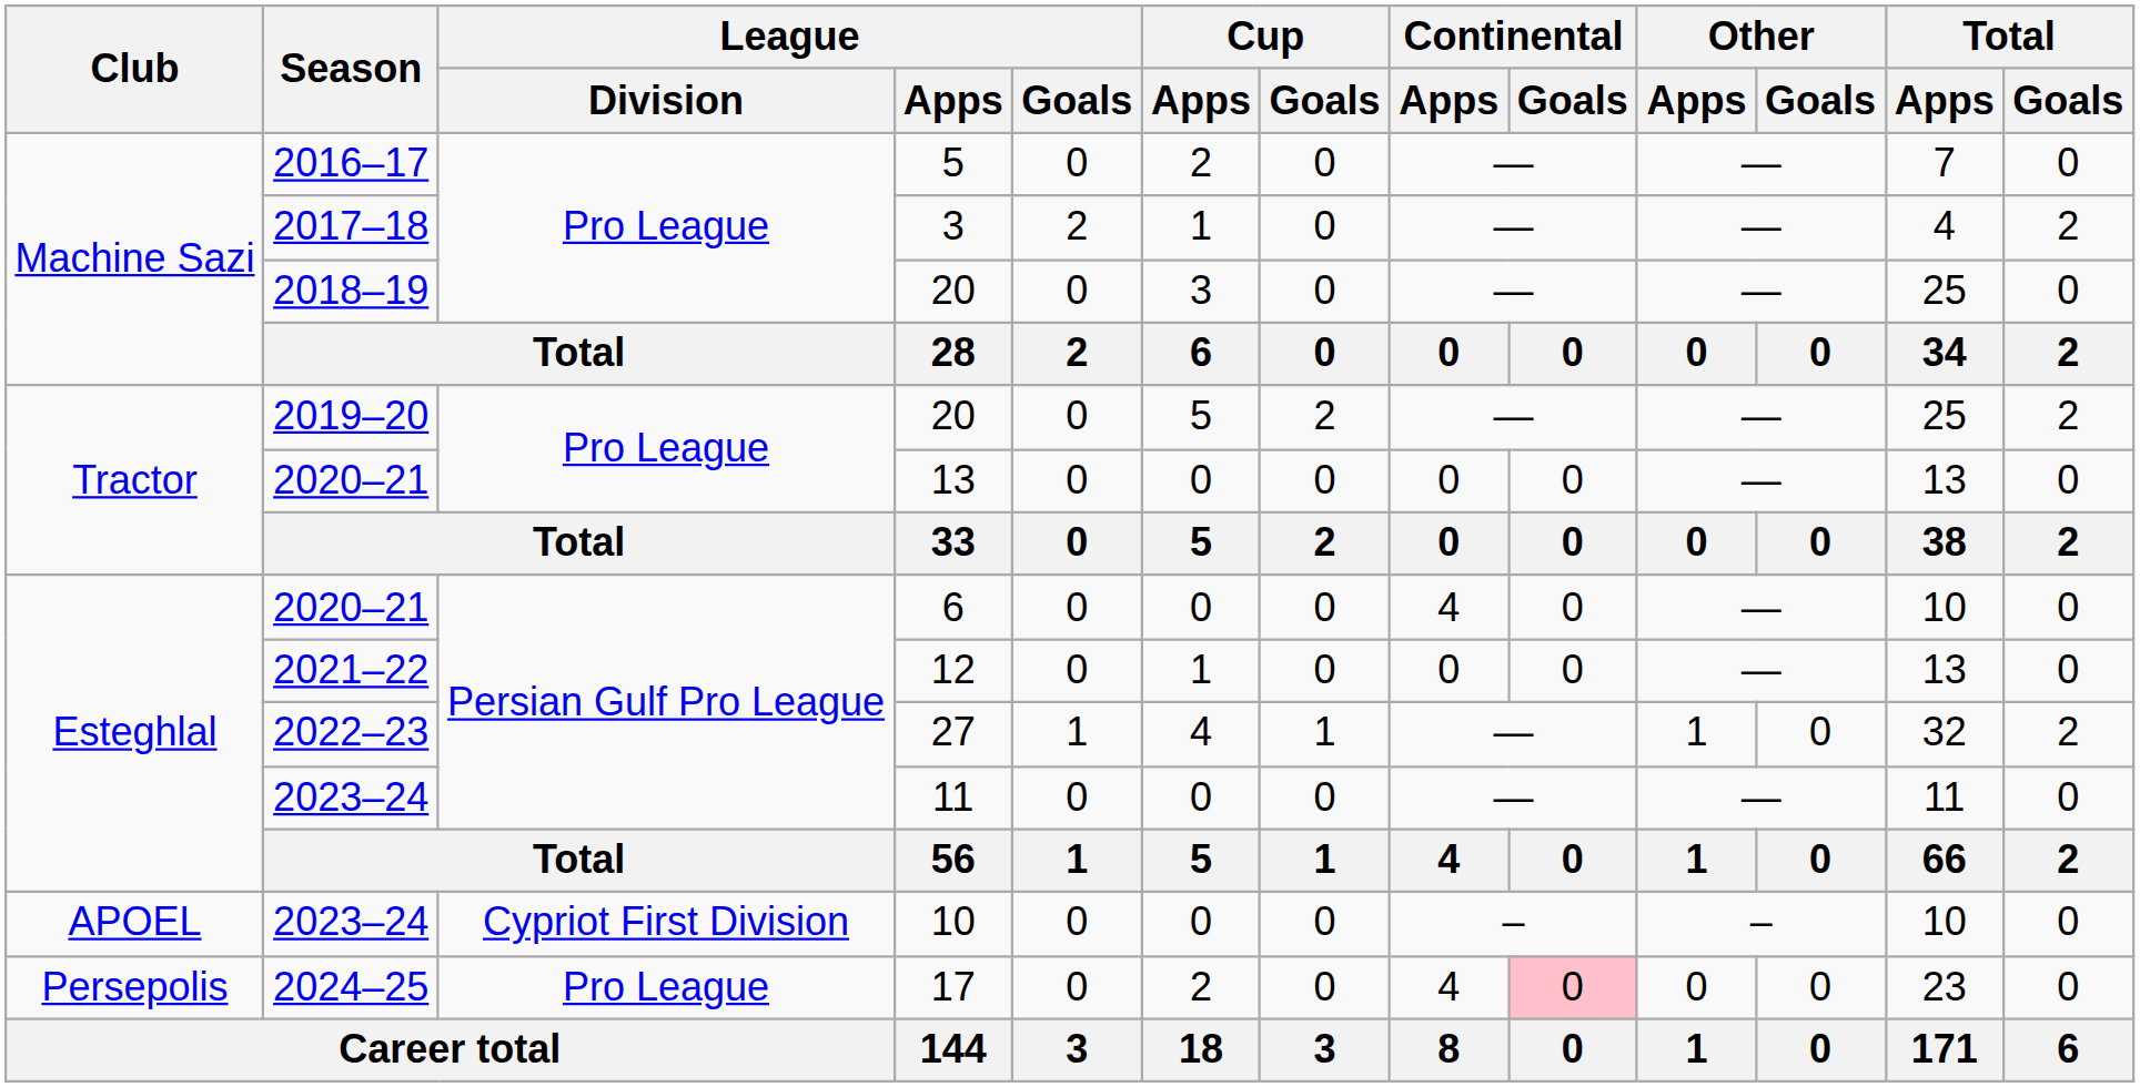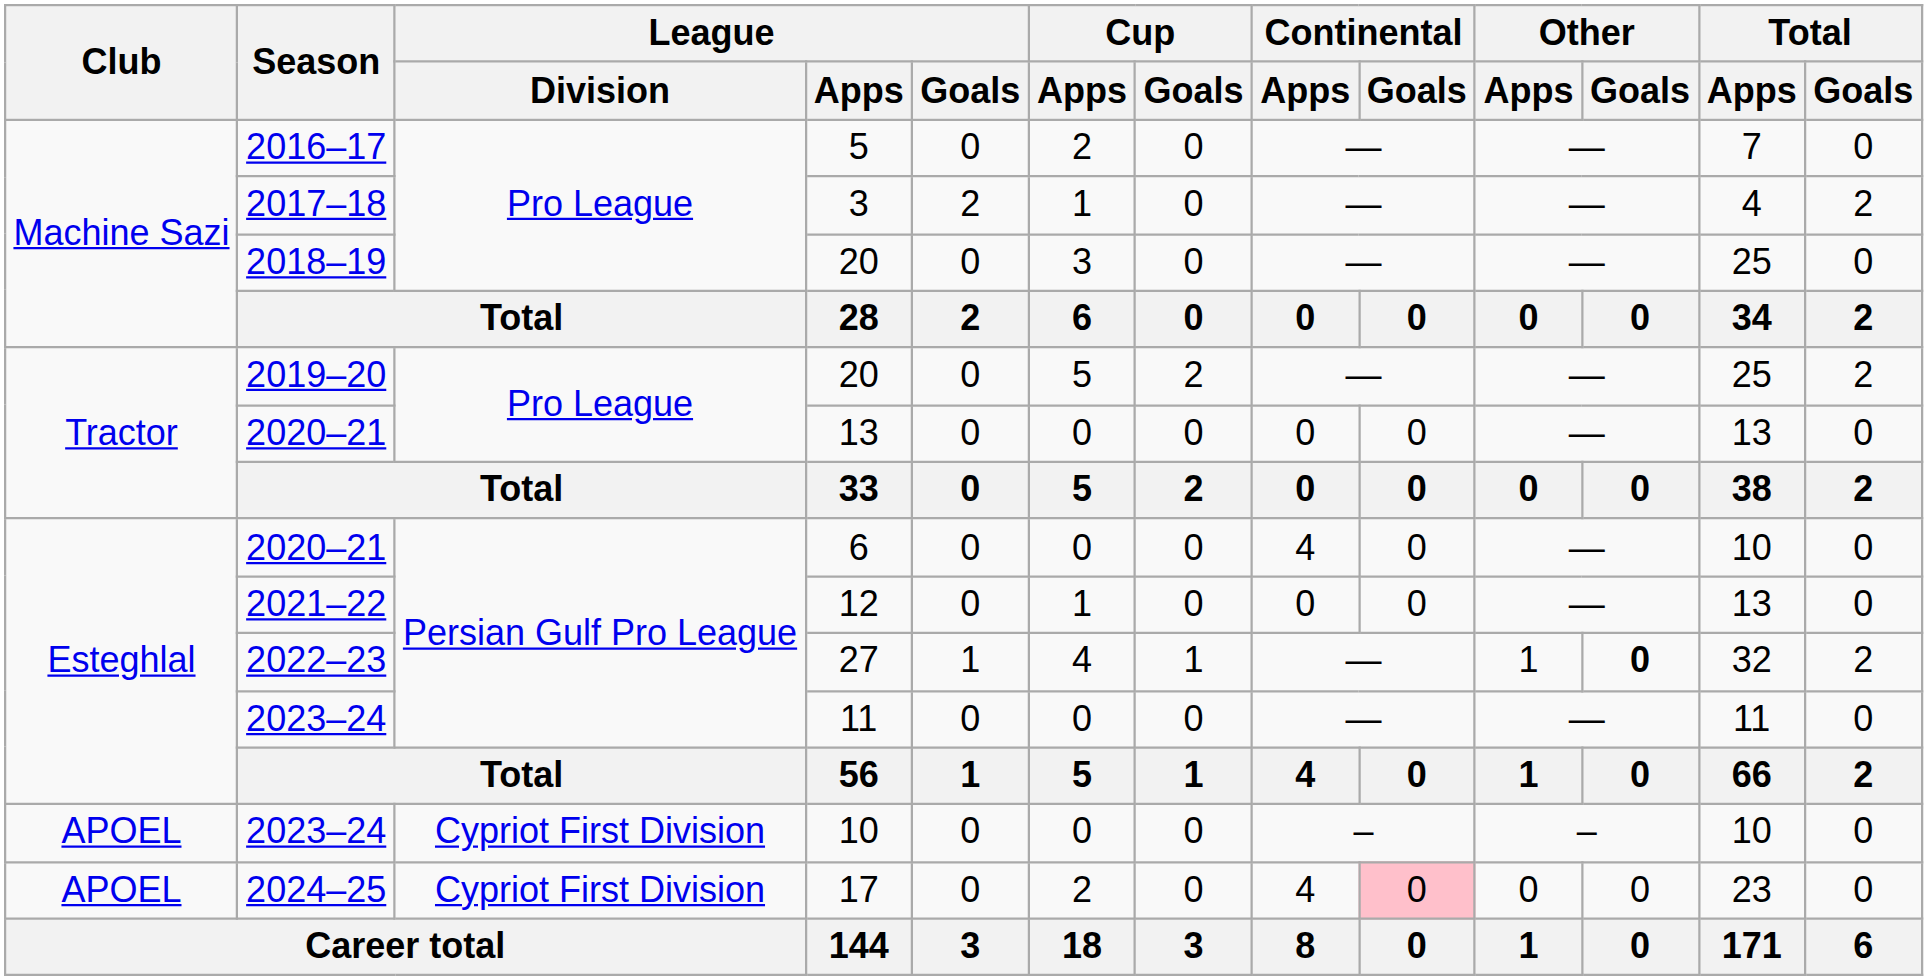 <table class="wikitable" style="text-align:center">
 <tr>
 <th rowspan="2">Club</th>
 <th rowspan="2">Season</th>
 <th colspan="3">League</th>
 <th colspan="2">Cup</th>
 <th colspan="2">Continental</th>
 <th colspan="2">Other</th>
 <th colspan="2">Total</th>
 </tr>
 <tr>
 <th>Division</th>
 <th>Apps</th>
 <th>Goals</th>
 <th>Apps</th>
 <th>Goals</th>
 <th>Apps</th>
 <th>Goals</th>
 <th>Apps</th>
 <th>Goals</th>
 <th>Apps</th>
 <th>Goals</th>
 </tr>
 <tr>
 <td rowspan="4"><a href='#'>Machine Sazi</a></td>
 <td><a href='#'>2016–17</a></td>
 <td rowspan=3><a href='#'>Pro League</a></td>
 <td>5</td>
 <td>0</td>
 <td>2</td>
 <td>0</td>
 <td colspan=2>—</td>
 <td colspan=2>—</td>
 <td>7</td>
 <td>0</td>
 </tr>
 <tr>
 <td><a href='#'>2017–18</a></td>
 <td>3</td>
 <td>2</td>
 <td>1</td>
 <td>0</td>
 <td colspan=2>—</td>
 <td colspan=2>—</td>
 <td>4</td>
 <td>2</td>
 </tr>
 <tr>
 <td><a href='#'>2018–19</a></td>
 <td>20</td>
 <td>0</td>
 <td>3</td>
 <td>0</td>
 <td colspan=2>—</td>
 <td colspan=2>—</td>
 <td>25</td>
 <td>0</td>
 </tr>
 <tr>
 <th colspan="2">Total</th>
 <th>28</th>
 <th>2</th>
 <th>6</th>
 <th>0</th>
 <th>0</th>
 <th>0</th>
 <th>0</th>
 <th>0</th>
 <th>34</th>
 <th>2</th>
 </tr>
 <tr>
 <td rowspan="3"><a href='#'>Tractor</a></td>
 <td><a href='#'>2019–20</a></td>
 <td rowspan=2><a href='#'>Pro League</a></td>
 <td>20</td>
 <td>0</td>
 <td>5</td>
 <td>2</td>
 <td colspan=2>—</td>
 <td colspan=2>—</td>
 <td>25</td>
 <td>2</td>
 </tr>
 <tr>
 <td><a href='#'>2020–21</a></td>
 <td>13</td>
 <td>0</td>
 <td>0</td>
 <td>0</td>
 <td>0</td>
 <td>0</td>
 <td colspan=2>—</td>
 <td>13</td>
 <td>0</td>
 </tr>
 <tr>
 <th colspan="2">Total</th>
 <th>33</th>
 <th>0</th>
 <th>5</th>
 <th>2</th>
 <th>0</th>
 <th>0</th>
 <th>0</th>
 <th>0</th>
 <th>38</th>
 <th>2</th>
 </tr>
 <tr>
 <td rowspan="5"><a href='#'>Esteghlal</a></td>
 <td><a href='#'>2020–21</a></td>
 <td rowspan="4"><a href='#'>Persian Gulf Pro League</a></td>
 <td>6</td>
 <td>0</td>
 <td>0</td>
 <td>0</td>
 <td>4</td>
 <td>0</td>
 <td colspan=2>—</td>
 <td>10</td>
 <td>0</td>
 </tr>
 <tr>
 <td><a href='#'>2021–22</a></td>
 <td>12</td>
 <td>0</td>
 <td>1</td>
 <td>0</td>
 <td>0</td>
 <td>0</td>
 <td colspan=2>—</td>
 <td>13</td>
 <td>0</td>
 </tr>
 <tr>
 <td><a href='#'>2022–23</a></td>
 <td>27</td>
 <td>1</td>
 <td>4</td>
 <td>1</td>
 <td colspan=2>—</td>
 <td>1</td>
-<td>0</td>
+<td><strong>0</strong></td>
 <td>32</td>
 <td>2</td>
 </tr>
 <tr>
 <td><a href='#'>2023–24</a></td>
 <td>11</td>
 <td>0</td>
 <td>0</td>
 <td>0</td>
 <td colspan=2>—</td>
 <td colspan=2>—</td>
 <td>11</td>
 <td>0</td>
 </tr>
 <tr>
 <th colspan=2>Total</th>
 <th>56</th>
 <th>1</th>
 <th>5</th>
 <th>1</th>
 <th>4</th>
 <th>0</th>
 <th>1</th>
 <th>0</th>
 <th>66</th>
 <th>2</th>
 </tr>
 <tr>
 <td><a href='#'>APOEL</a></td>
 <td><a href='#'>2023–24</a></td>
 <td><a href='#'>Cypriot First Division</a></td>
 <td>10</td>
 <td>0</td>
 <td>0</td>
 <td>0</td>
 <td colspan=2>–</td>
 <td colspan=2>–</td>
 <td>10</td>
 <td>0</td>
 </tr>
 <tr>
-<td><a href='#'>Persepolis</a></td>
+<td><a href='#'>APOEL</a></td>
 <td><a href='#'>2024–25</a></td>
-<td><a href='#'>Pro League</a></td>
+<td><a href='#'>Cypriot First Division</a></td>
 <td>17</td>
 <td>0</td>
 <td>2</td>
 <td>0</td>
 <td>4</td>
 <td style="background: pink;">0</td>
 <td>0</td>
 <td>0</td>
 <td>23</td>
 <td>0</td>
 </tr>
 <tr>
 <th colspan=3>Career total</th>
 <th>144</th>
 <th>3</th>
 <th>18</th>
 <th>3</th>
 <th>8</th>
 <th>0</th>
 <th>1</th>
 <th>0</th>
 <th>171</th>
 <th>6</th>
 </tr>
 </table>
